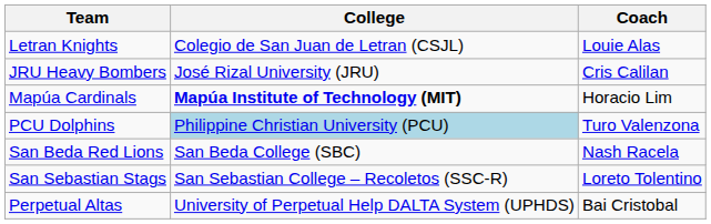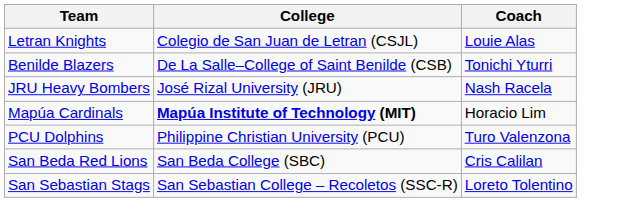 <table class="wikitable">
 <tr>
 <th>Team</th>
 <th>College</th>
 <th>Coach</th>
 </tr>
 <tr>
 <td><a href='#'>Letran Knights</a></td>
 <td><a href='#'>Colegio de San Juan de Letran</a> (CSJL)</td>
 <td><a href='#'>Louie Alas</a></td>
 </tr>
 <tr>
+<td><a href='#'>Benilde Blazers</a></td>
+<td><a href='#'>De La Salle–College of Saint Benilde</a> (CSB)</td>
+<td><a href='#'>Tonichi Yturri</a></td>
+</tr>
+<tr>
 <td><a href='#'>JRU Heavy Bombers</a></td>
 <td><a href='#'>José Rizal University</a> (JRU)</td>
-<td><a href='#'>Cris Calilan</a></td>
+<td><a href='#'>Nash Racela</a></td>
 </tr>
 <tr>
 <td><a href='#'>Mapúa Cardinals</a></td>
 <td><strong><a href='#'>Mapúa Institute of Technology</a> (MIT)</strong></td>
 <td>Horacio Lim</td>
 </tr>
 <tr>
 <td><a href='#'>PCU Dolphins</a></td>
-<td style="background: lightblue;"><a href='#'>Philippine Christian University</a> (PCU)</td>
+<td><a href='#'>Philippine Christian University</a> (PCU)</td>
 <td><a href='#'>Turo Valenzona</a></td>
 </tr>
 <tr>
 <td><a href='#'>San Beda Red Lions</a></td>
 <td><a href='#'>San Beda College</a> (SBC)</td>
-<td><a href='#'>Nash Racela</a></td>
+<td><a href='#'>Cris Calilan</a></td>
 </tr>
 <tr>
 <td><a href='#'>San Sebastian Stags</a></td>
 <td><a href='#'>San Sebastian College – Recoletos</a> (SSC-R)</td>
 <td><a href='#'>Loreto Tolentino</a></td>
 </tr>
-<tr>
-<td><a href='#'>Perpetual Altas</a></td>
-<td><a href='#'>University of Perpetual Help DALTA System</a> (UPHDS)</td>
-<td>Bai Cristobal</td>
-</tr>
 </table>
